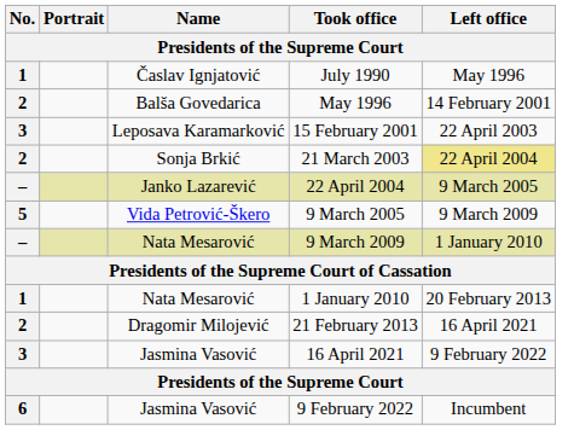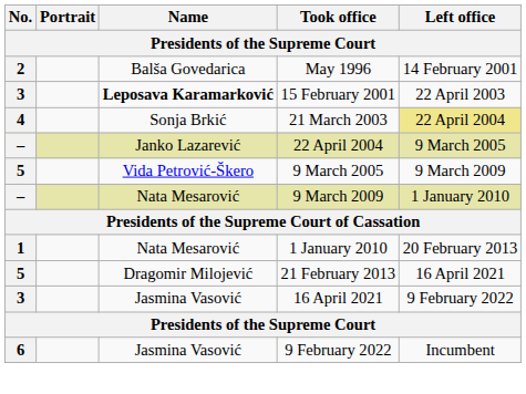 <table class="wikitable" style="clear:right; text-align:center">
 <tr>
 <th>No.</th>
 <th>Portrait</th>
 <th>Name<br></th>
 <th>Took office</th>
 <th>Left office</th>
 </tr>
 <tr>
 <th colspan=5>Presidents of the Supreme Court</th>
 </tr>
 <tr>
-<th>1</th>
-<td></td>
-<td>Časlav Ignjatović<br></td>
-<td>July 1990</td>
-<td>May 1996</td>
-</tr>
-<tr>
 <th>2</th>
 <td></td>
 <td>Balša Govedarica<br></td>
 <td>May 1996</td>
 <td>14 February 2001</td>
 </tr>
 <tr>
 <th>3</th>
 <td></td>
-<td>Leposava Karamarković<br></td>
+<td><strong>Leposava Karamarković<br></strong></td>
 <td>15 February 2001</td>
 <td>22 April 2003</td>
 </tr>
 <tr>
-<th>2</th>
+<th>4</th>
 <td></td>
 <td>Sonja Brkić<br></td>
 <td>21 March 2003</td>
 <td style="background: khaki;">22 April 2004</td>
 </tr>
 <tr bgcolor="#e6e6aa">
 <th>–</th>
 <td></td>
 <td>Janko Lazarević<br></td>
 <td>22 April 2004</td>
 <td>9 March 2005</td>
 </tr>
 <tr>
 <th>5</th>
 <td></td>
 <td><a href='#'>Vida Petrović-Škero</a><br></td>
 <td>9 March 2005</td>
 <td>9 March 2009</td>
 </tr>
 <tr bgcolor="#e6e6aa">
 <th>–</th>
 <td></td>
 <td>Nata Mesarović<br></td>
 <td>9 March 2009</td>
 <td>1 January 2010</td>
 </tr>
 <tr>
 <th colspan=5>Presidents of the Supreme Court of Cassation</th>
 </tr>
 <tr>
 <th>1</th>
 <td></td>
 <td>Nata Mesarović<br></td>
 <td>1 January 2010</td>
 <td>20 February 2013</td>
 </tr>
 <tr>
-<th>2</th>
+<th>5</th>
 <td></td>
 <td>Dragomir Milojević<br></td>
 <td>21 February 2013</td>
 <td>16 April 2021</td>
 </tr>
 <tr>
 <th>3</th>
 <td></td>
 <td>Jasmina Vasović<br></td>
 <td>16 April 2021</td>
 <td>9 February 2022</td>
 </tr>
 <tr>
 <th colspan=5>Presidents of the Supreme Court</th>
 </tr>
 <tr>
 <th>6</th>
 <td></td>
 <td>Jasmina Vasović<br></td>
 <td>9 February 2022</td>
 <td>Incumbent</td>
 </tr>
 </table>
